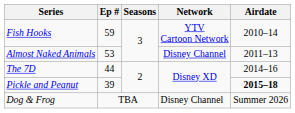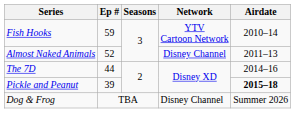 <table class="wikitable">
 <tr>
 <th>Series</th>
 <th>Ep #</th>
 <th>Seasons</th>
 <th>Network</th>
 <th>Airdate</th>
 </tr>
 <tr>
 <td style="text-align: left; top"><em><a href='#'>Fish Hooks</a></em></td>
 <td style="text-align: center; top">59</td>
 <td rowspan="2" style="text-align: center; top">3</td>
 <td style="text-align: center; top"><a href='#'>YTV</a><br><a href='#'>Cartoon Network</a></td>
 <td style="text-align: center; top">2010–14</td>
 </tr>
 <tr>
 <td style="text-align: left; top"><em><a href='#'>Almost Naked Animals</a></em></td>
-<td style="text-align: center; top">53</td>
+<td style="text-align: center; top">52</td>
 <td style="text-align: center; top"><a href='#'>Disney Channel</a></td>
 <td style="text-align: center; top">2011–13</td>
 </tr>
 <tr>
 <td style="text-align: left; top"><em><a href='#'>The 7D</a></em></td>
 <td style="text-align: center; top">44</td>
 <td rowspan="2" style="text-align: center; top">2</td>
 <td rowspan="2" style="text-align: center; top"><a href='#'>Disney XD</a></td>
 <td style="text-align: center; top">2014–16</td>
 </tr>
 <tr>
 <td style="text-align: left; top"><em><a href='#'>Pickle and Peanut</a></em></td>
 <td style="text-align: center; top">39</td>
 <td style="text-align: center; top"><strong>2015–18</strong></td>
 </tr>
 <tr>
 <td><em>Dog & Frog</em></td>
 <td colspan="2" style="text-align: center; top">TBA</td>
 <td>Disney Channel</td>
 <td>Summer 2026</td>
 </tr>
 </table>
